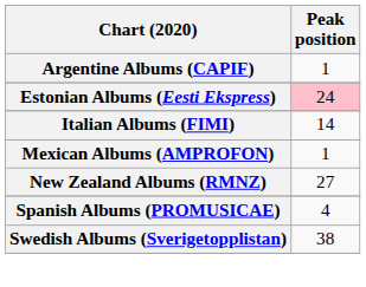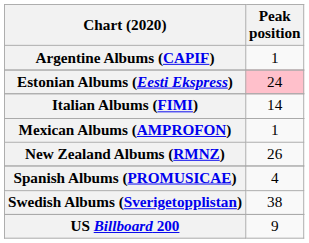 <table class="wikitable sortable plainrowheaders" style="text-align:center">
 <tr>
 <th scope="col">Chart (2020)</th>
 <th scope="col">Peak<br>position</th>
 </tr>
 <tr>
 <th scope="row">Argentine Albums (<a href='#'>CAPIF</a>)</th>
 <td>1</td>
 </tr>
 <tr>
 </tr>
 <tr>
 </tr>
 <tr>
 </tr>
 <tr>
 </tr>
 <tr>
 </tr>
 <tr>
 </tr>
 <tr>
 </tr>
 <tr>
 <th scope="row">Estonian Albums (<em><a href='#'>Eesti Ekspress</a></em>)</th>
 <td style="background: pink;">24</td>
 </tr>
 <tr>
 </tr>
 <tr>
 </tr>
 <tr>
 </tr>
 <tr>
 </tr>
 <tr>
 </tr>
 <tr>
 <th scope="row">Italian Albums (<a href='#'>FIMI</a>)</th>
 <td>14</td>
 </tr>
 <tr>
 </tr>
 <tr>
 <th scope="row">Mexican Albums (<a href='#'>AMPROFON</a>)</th>
 <td>1</td>
 </tr>
 <tr>
 <th scope="row">New Zealand Albums (<a href='#'>RMNZ</a>)</th>
-<td>27</td>
+<td>26</td>
 </tr>
 <tr>
 </tr>
 <tr>
 </tr>
 <tr>
 </tr>
 <tr>
 <th scope="row">Spanish Albums (<a href='#'>PROMUSICAE</a>)</th>
 <td>4</td>
 </tr>
 <tr>
 <th scope="row">Swedish Albums (<a href='#'>Sverigetopplistan</a>)</th>
 <td>38</td>
 </tr>
 <tr>
 </tr>
 <tr>
 </tr>
+<tr>
+<th scope="row">US <a href='#'><em>Billboard</em> 200</a></th>
+<td>9</td>
+</tr>
 </table>
